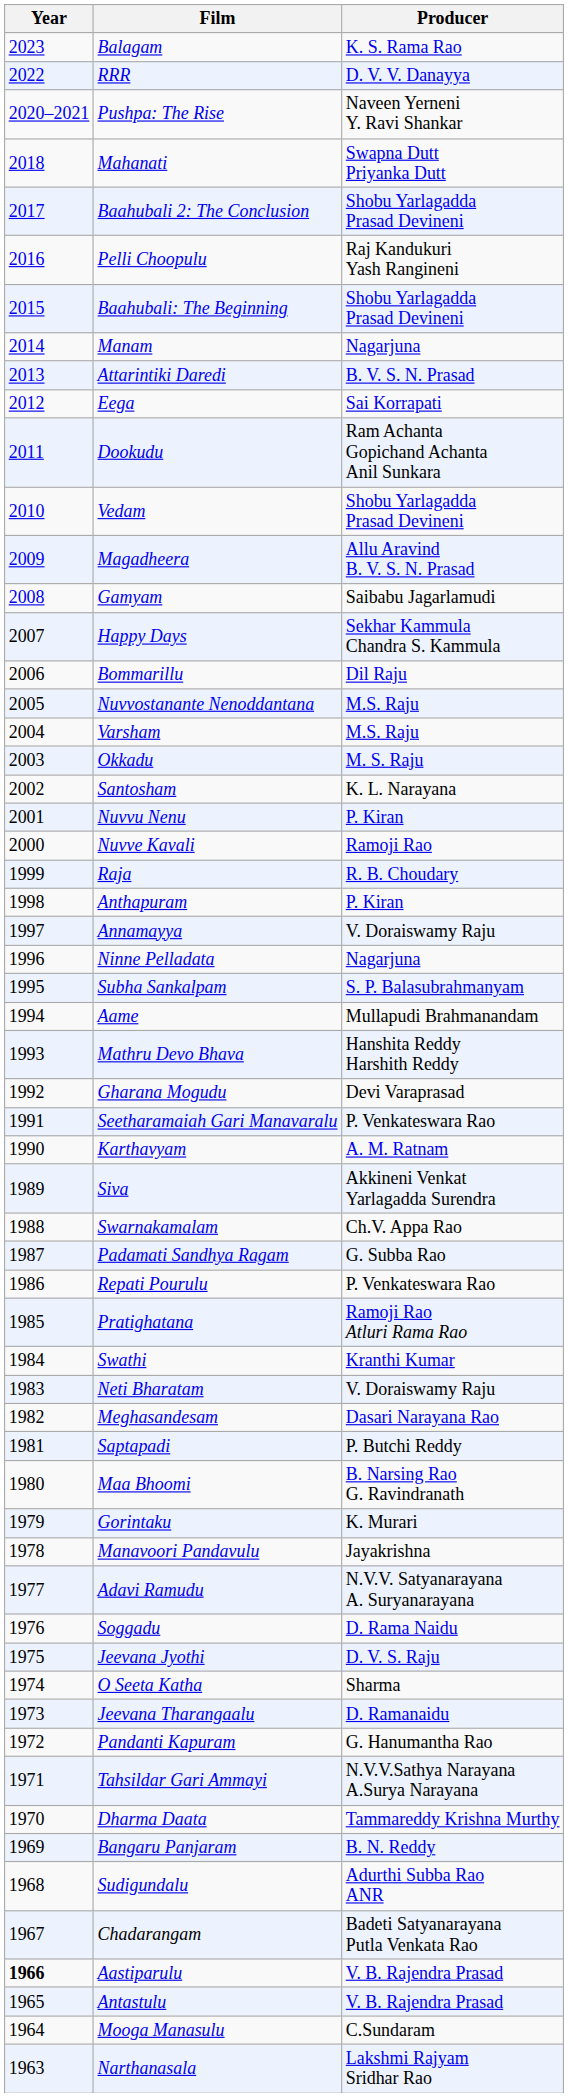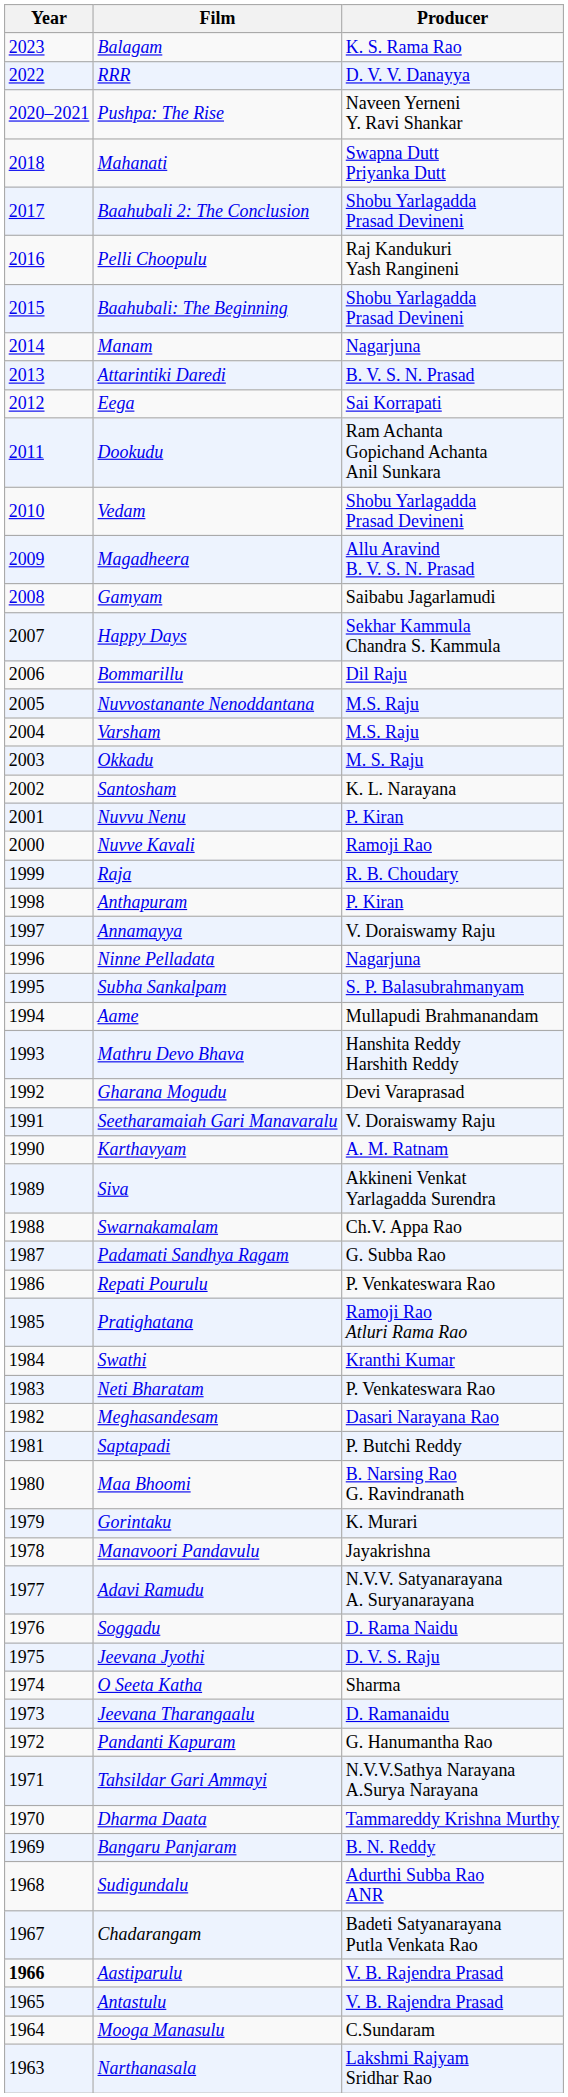 <table class="wikitable sortable">
 <tr>
 <th>Year</th>
 <th>Film</th>
 <th>Producer</th>
 </tr>
 <tr>
 <td><a href='#'>2023</a></td>
 <td><em><a href='#'>Balagam</a></em></td>
 <td><a href='#'>K. S. Rama Rao</a></td>
 </tr>
 <tr style="background:#edf3fe;">
 <td><a href='#'>2022</a></td>
 <td><em><a href='#'>RRR</a></em></td>
 <td><a href='#'>D. V. V. Danayya</a></td>
 </tr>
 <tr>
 <td><a href='#'>2020–2021</a></td>
 <td><em><a href='#'>Pushpa: The Rise</a></em></td>
 <td>Naveen Yerneni <br>Y. Ravi Shankar </td>
 </tr>
 <tr>
 <td><a href='#'>2018</a></td>
 <td><em><a href='#'>Mahanati</a></em></td>
 <td><a href='#'>Swapna Dutt</a><br><a href='#'>Priyanka Dutt</a></td>
 </tr>
 <tr style="background:#edf3fe;">
 <td><a href='#'>2017</a></td>
 <td><em><a href='#'>Baahubali 2: The Conclusion</a></em></td>
 <td><a href='#'>Shobu Yarlagadda</a><br><a href='#'>Prasad Devineni</a></td>
 </tr>
 <tr>
 <td><a href='#'>2016</a></td>
 <td><em><a href='#'>Pelli Choopulu</a></em></td>
 <td>Raj Kandukuri<br>Yash Rangineni</td>
 </tr>
 <tr style="background:#edf3fe;">
 <td><a href='#'>2015</a></td>
 <td><em><a href='#'>Baahubali: The Beginning</a></em></td>
 <td><a href='#'>Shobu Yarlagadda</a><br><a href='#'>Prasad Devineni</a></td>
 </tr>
 <tr>
 <td><a href='#'>2014</a></td>
 <td><em><a href='#'>Manam</a></em></td>
 <td> <a href='#'>Nagarjuna</a></td>
 </tr>
 <tr style="background:#edf3fe;">
 <td><a href='#'>2013</a></td>
 <td><em><a href='#'>Attarintiki Daredi</a></em></td>
 <td><a href='#'>B. V. S. N. Prasad</a></td>
 </tr>
 <tr>
 <td><a href='#'>2012</a></td>
 <td><em><a href='#'>Eega</a></em></td>
 <td> <a href='#'>Sai Korrapati</a></td>
 </tr>
 <tr style="background:#edf3fe;">
 <td><a href='#'>2011</a></td>
 <td><em><a href='#'>Dookudu</a></em></td>
 <td>Ram Achanta<br>Gopichand Achanta <br>Anil Sunkara</td>
 </tr>
 <tr>
 <td><a href='#'>2010</a></td>
 <td><em><a href='#'>Vedam</a></em></td>
 <td><a href='#'>Shobu Yarlagadda</a> <br><a href='#'>Prasad Devineni</a></td>
 </tr>
 <tr style="background:#edf3fe;">
 <td><a href='#'>2009</a></td>
 <td><em><a href='#'>Magadheera</a></em></td>
 <td><a href='#'>Allu Aravind</a><br><a href='#'>B. V. S. N. Prasad</a></td>
 </tr>
 <tr>
 <td><a href='#'>2008</a></td>
 <td><em><a href='#'>Gamyam</a></em></td>
 <td>Saibabu Jagarlamudi</td>
 </tr>
 <tr style="background:#edf3fe;">
 <td>2007</td>
 <td><em><a href='#'>Happy Days</a></em></td>
 <td><a href='#'>Sekhar Kammula</a><br>Chandra S. Kammula</td>
 </tr>
 <tr>
 <td>2006</td>
 <td><em><a href='#'>Bommarillu</a></em></td>
 <td><a href='#'>Dil Raju</a></td>
 </tr>
 <tr style="background:#edf3fe;">
 <td>2005</td>
 <td><em><a href='#'>Nuvvostanante Nenoddantana</a></em></td>
 <td><a href='#'>M.S. Raju</a></td>
 </tr>
 <tr>
 <td>2004</td>
 <td><em><a href='#'>Varsham</a></em></td>
 <td><a href='#'>M.S. Raju</a></td>
 </tr>
 <tr style="background:#edf3fe;">
 <td>2003</td>
 <td><em><a href='#'>Okkadu</a></em></td>
 <td><a href='#'>M. S. Raju</a></td>
 </tr>
 <tr>
 <td>2002</td>
 <td><em><a href='#'>Santosham</a></em></td>
 <td>K. L. Narayana</td>
 </tr>
 <tr style="background:#edf3fe;">
 <td>2001</td>
 <td><em><a href='#'>Nuvvu Nenu</a></em></td>
 <td><a href='#'>P. Kiran</a></td>
 </tr>
 <tr>
 <td>2000</td>
 <td><em><a href='#'>Nuvve Kavali</a></em></td>
 <td><a href='#'>Ramoji Rao</a></td>
 </tr>
 <tr style="background:#edf3fe;">
 <td>1999</td>
 <td><em><a href='#'>Raja</a></em></td>
 <td><a href='#'>R. B. Choudary</a></td>
 </tr>
 <tr>
 <td>1998</td>
 <td><em><a href='#'>Anthapuram</a></em></td>
 <td><a href='#'>P. Kiran</a></td>
 </tr>
 <tr style="background:#edf3fe;">
 <td>1997</td>
 <td><em><a href='#'>Annamayya</a></em></td>
 <td>V. Doraiswamy Raju</td>
 </tr>
 <tr>
 <td>1996</td>
 <td><em><a href='#'>Ninne Pelladata</a></em></td>
 <td><a href='#'>Nagarjuna</a></td>
 </tr>
 <tr style="background:#edf3fe;">
 <td>1995</td>
 <td><em><a href='#'>Subha Sankalpam</a></em></td>
 <td><a href='#'>S. P. Balasubrahmanyam</a></td>
 </tr>
 <tr>
 <td>1994</td>
 <td><em><a href='#'>Aame</a></em></td>
 <td>Mullapudi Brahmanandam  </td>
 </tr>
 <tr style="background:#edf3fe;">
 <td>1993</td>
 <td><em><a href='#'>Mathru Devo Bhava</a></em></td>
 <td>Hanshita Reddy<br>Harshith Reddy</td>
 </tr>
 <tr>
 <td>1992</td>
 <td><em><a href='#'>Gharana Mogudu</a></em></td>
 <td>Devi Varaprasad</td>
 </tr>
 <tr style="background:#edf3fe;">
 <td>1991</td>
 <td><em><a href='#'>Seetharamaiah Gari Manavaralu</a></em></td>
-<td>P. Venkateswara Rao</td>
+<td>V. Doraiswamy Raju </td>
 </tr>
 <tr>
 <td>1990</td>
 <td><em><a href='#'>Karthavyam</a></em></td>
 <td><a href='#'>A. M. Ratnam</a></td>
 </tr>
 <tr style="background:#edf3fe;">
 <td>1989</td>
 <td><em><a href='#'>Siva</a></em></td>
 <td>Akkineni Venkat<br>Yarlagadda Surendra</td>
 </tr>
 <tr>
 <td>1988</td>
 <td><em><a href='#'>Swarnakamalam</a></em></td>
 <td>Ch.V. Appa Rao </td>
 </tr>
 <tr style="background:#edf3fe;">
 <td>1987</td>
 <td><em><a href='#'>Padamati Sandhya Ragam</a></em></td>
 <td>G. Subba Rao </td>
 </tr>
 <tr>
 <td>1986</td>
 <td><em><a href='#'>Repati Pourulu</a></em></td>
 <td>P. Venkateswara Rao</td>
 </tr>
 <tr style="background:#edf3fe;">
 <td>1985</td>
 <td><em><a href='#'>Pratighatana</a></em></td>
 <td><a href='#'>Ramoji Rao</a><br><em>Atluri Rama Rao</em></td>
 </tr>
 <tr>
 <td>1984</td>
 <td><em><a href='#'>Swathi</a></em></td>
 <td><a href='#'>Kranthi Kumar</a></td>
 </tr>
 <tr style="background:#edf3fe;">
 <td>1983</td>
 <td><em><a href='#'>Neti Bharatam</a></em></td>
-<td>V. Doraiswamy Raju </td>
+<td>P. Venkateswara Rao</td>
 </tr>
 <tr>
 <td>1982</td>
 <td><em><a href='#'>Meghasandesam</a></em></td>
 <td><a href='#'>Dasari Narayana Rao</a></td>
 </tr>
 <tr style="background:#edf3fe;">
 <td>1981</td>
 <td><em><a href='#'>Saptapadi</a></em></td>
 <td>P. Butchi Reddy</td>
 </tr>
 <tr>
 <td>1980</td>
 <td><em><a href='#'>Maa Bhoomi</a></em></td>
 <td><a href='#'>B. Narsing Rao</a><br>G. Ravindranath</td>
 </tr>
 <tr style="background:#edf3fe;">
 <td>1979</td>
 <td><em><a href='#'>Gorintaku</a></em></td>
 <td>K. Murari</td>
 </tr>
 <tr>
 <td>1978</td>
 <td><em><a href='#'>Manavoori Pandavulu</a></em></td>
 <td>Jayakrishna </td>
 </tr>
 <tr style="background:#edf3fe;">
 <td>1977</td>
 <td><em><a href='#'>Adavi Ramudu</a></em></td>
 <td>N.V.V. Satyanarayana<br>A. Suryanarayana</td>
 </tr>
 <tr>
 <td>1976</td>
 <td><em><a href='#'>Soggadu</a></em></td>
 <td><a href='#'>D. Rama Naidu</a></td>
 </tr>
 <tr style="background:#edf3fe;">
 <td>1975</td>
 <td><em><a href='#'>Jeevana Jyothi</a></em></td>
 <td><a href='#'>D. V. S. Raju</a></td>
 </tr>
 <tr>
 <td>1974</td>
 <td><em><a href='#'>O Seeta Katha</a></em></td>
 <td>Sharma </td>
 </tr>
 <tr style="background:#edf3fe;">
 <td>1973</td>
 <td><em><a href='#'>Jeevana Tharangaalu</a></em></td>
 <td><a href='#'>D. Ramanaidu</a></td>
 </tr>
 <tr>
 <td>1972</td>
 <td><em><a href='#'>Pandanti Kapuram</a></em></td>
 <td>G. Hanumantha Rao </td>
 </tr>
 <tr style="background:#edf3fe;">
 <td>1971</td>
 <td><em><a href='#'>Tahsildar Gari Ammayi</a></em></td>
 <td>N.V.V.Sathya Narayana<br>A.Surya Narayana</td>
 </tr>
 <tr>
 <td>1970</td>
 <td><em><a href='#'>Dharma Daata</a></em></td>
 <td><a href='#'>Tammareddy Krishna Murthy</a></td>
 </tr>
 <tr style="background:#edf3fe;">
 <td>1969</td>
 <td><em><a href='#'>Bangaru Panjaram</a></em></td>
 <td><a href='#'>B. N. Reddy</a></td>
 </tr>
 <tr>
 <td>1968</td>
 <td><em><a href='#'>Sudigundalu</a></em></td>
 <td><a href='#'>Adurthi Subba Rao</a><br><a href='#'>ANR</a></td>
 </tr>
 <tr style="background:#edf3fe;">
 <td>1967</td>
 <td><em>Chadarangam</em></td>
 <td>Badeti Satyanarayana<br>Putla Venkata Rao </td>
 </tr>
 <tr>
 <td><strong>1966</strong></td>
 <td><em><a href='#'>Aastiparulu</a></em></td>
 <td><a href='#'>V. B. Rajendra Prasad</a></td>
 </tr>
 <tr style="background:#edf3fe;">
 <td>1965</td>
 <td><em><a href='#'>Antastulu</a></em></td>
 <td><a href='#'>V. B. Rajendra Prasad</a></td>
 </tr>
 <tr>
 <td>1964</td>
 <td><em><a href='#'>Mooga Manasulu</a></em></td>
 <td>C.Sundaram </td>
 </tr>
 <tr style="background:#edf3fe;">
 <td>1963</td>
 <td><em><a href='#'>Narthanasala</a></em></td>
 <td><a href='#'>Lakshmi Rajyam</a><br>Sridhar Rao </td>
 </tr>
 <tr>
 </tr>
 </table>
